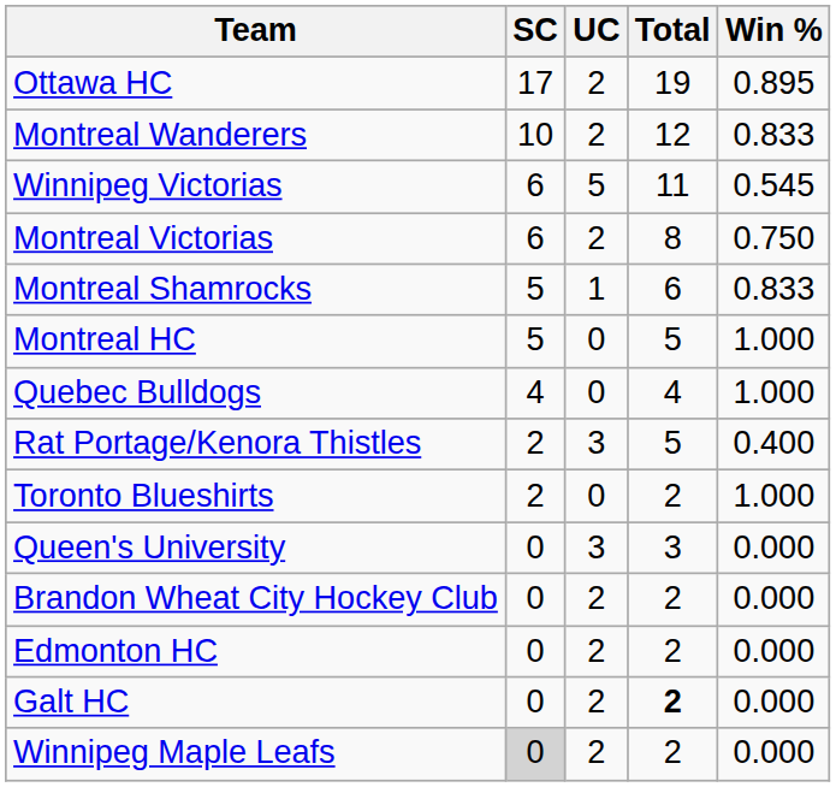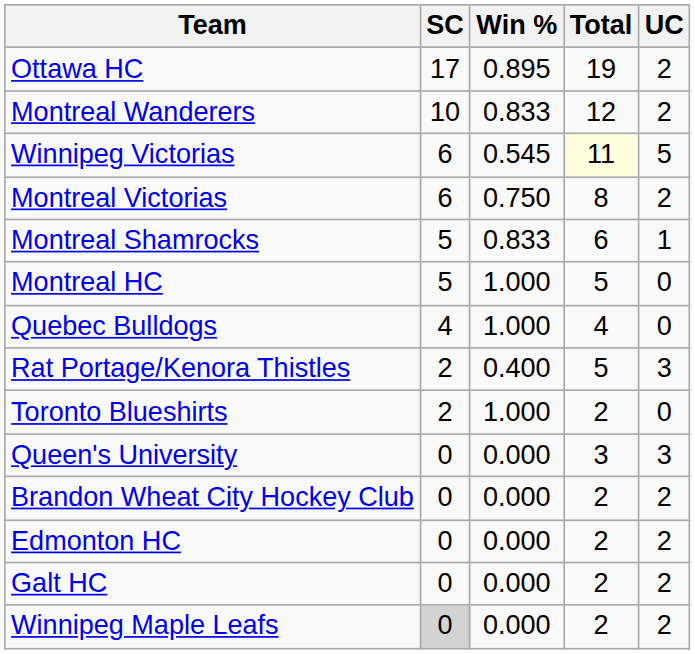 <table class="wikitable sortable" border="1">
 <tr align="center">
 <th>Team</th>
 <th>SC</th>
+<th>Win %</th>
+<th>Total</th>
 <th>UC</th>
-<th>Total</th>
-<th>Win %</th>
 </tr>
 <tr align="center">
 <td align="left"><a href='#'>Ottawa HC</a></td>
 <td>17</td>
+<td>0.895</td>
+<td>19</td>
 <td>2</td>
-<td>19</td>
-<td>0.895</td>
 </tr>
 <tr align="center">
 <td align="left"><a href='#'>Montreal Wanderers</a></td>
 <td>10</td>
+<td>0.833</td>
+<td>12</td>
 <td>2</td>
-<td>12</td>
-<td>0.833</td>
 </tr>
 <tr align="center">
 <td align="left"><a href='#'>Winnipeg Victorias</a></td>
 <td>6</td>
+<td>0.545</td>
+<td style="background: lightyellow;">11</td>
 <td>5</td>
-<td>11</td>
-<td>0.545</td>
 </tr>
 <tr align="center">
 <td align="left"><a href='#'>Montreal Victorias</a></td>
 <td>6</td>
+<td>0.750</td>
+<td>8</td>
 <td>2</td>
-<td>8</td>
-<td>0.750</td>
 </tr>
 <tr align="center">
 <td align="left"><a href='#'>Montreal Shamrocks</a></td>
 <td>5</td>
+<td>0.833</td>
+<td>6</td>
 <td>1</td>
-<td>6</td>
-<td>0.833</td>
 </tr>
 <tr align="center">
 <td align="left"><a href='#'>Montreal HC</a></td>
 <td>5</td>
+<td>1.000</td>
+<td>5</td>
 <td>0</td>
-<td>5</td>
-<td>1.000</td>
 </tr>
 <tr align="center">
 <td align="left"><a href='#'>Quebec Bulldogs</a></td>
 <td>4</td>
+<td>1.000</td>
+<td>4</td>
 <td>0</td>
-<td>4</td>
-<td>1.000</td>
 </tr>
 <tr align="center">
 <td align="left"><a href='#'>Rat Portage/Kenora Thistles</a></td>
 <td>2</td>
+<td>0.400</td>
+<td>5</td>
 <td>3</td>
-<td>5</td>
-<td>0.400</td>
 </tr>
 <tr align="center">
 <td align="left"><a href='#'>Toronto Blueshirts</a></td>
 <td>2</td>
+<td>1.000</td>
+<td>2</td>
 <td>0</td>
-<td>2</td>
-<td>1.000</td>
 </tr>
 <tr align="center">
 <td align="left"><a href='#'>Queen's University</a></td>
 <td>0</td>
+<td>0.000</td>
 <td>3</td>
 <td>3</td>
-<td>0.000</td>
 </tr>
 <tr align="center">
 <td align="left"><a href='#'>Brandon Wheat City Hockey Club</a></td>
 <td>0</td>
+<td>0.000</td>
 <td>2</td>
 <td>2</td>
-<td>0.000</td>
 </tr>
 <tr align="center">
 <td align="left"><a href='#'>Edmonton HC</a></td>
 <td>0</td>
+<td>0.000</td>
 <td>2</td>
 <td>2</td>
-<td>0.000</td>
 </tr>
 <tr align="center">
 <td align="left"><a href='#'>Galt HC</a></td>
 <td>0</td>
+<td>0.000</td>
 <td>2</td>
-<td><strong>2</strong></td>
-<td>0.000</td>
+<td>2</td>
 </tr>
 <tr align="center">
 <td align="left"><a href='#'>Winnipeg Maple Leafs</a></td>
 <td style="background: lightgrey;">0</td>
+<td>0.000</td>
 <td>2</td>
 <td>2</td>
-<td>0.000</td>
 </tr>
 </table>
